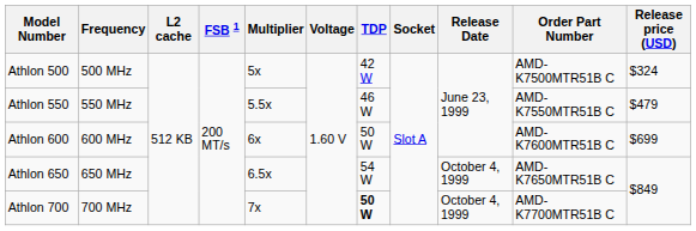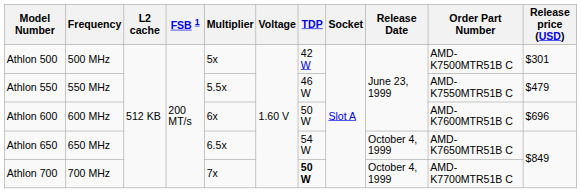 <table class="wikitable">
 <tr>
 <th>Model Number</th>
 <th>Frequency</th>
 <th>L2 cache</th>
 <th><a href='#'>FSB</a> <sup><a href='#'>1</a></sup></th>
 <th>Multiplier</th>
 <th>Voltage</th>
 <th><a href='#'>TDP</a></th>
 <th>Socket</th>
 <th>Release Date</th>
 <th>Order Part Number</th>
 <th>Release<br>price (<a href='#'>USD</a>)</th>
 </tr>
 <tr>
 <td>Athlon 500</td>
 <td>500 MHz</td>
 <td rowspan="5">512 KB</td>
 <td rowspan="5">200 MT/s</td>
 <td>5x</td>
 <td rowspan="5">1.60 V</td>
 <td>42 <a href='#'>W</a></td>
 <td rowspan="5"><a href='#'>Slot A</a></td>
 <td rowspan="3">June 23, 1999</td>
 <td>AMD-K7500MTR51B C</td>
-<td>$324</td>
+<td>$301</td>
 </tr>
 <tr>
 <td>Athlon 550</td>
 <td>550 MHz</td>
 <td>5.5x</td>
 <td>46 W</td>
 <td>AMD-K7550MTR51B C</td>
 <td>$479</td>
 </tr>
 <tr>
 <td>Athlon 600</td>
 <td>600 MHz</td>
 <td>6x</td>
 <td>50 W</td>
 <td>AMD-K7600MTR51B C</td>
-<td>$699</td>
+<td>$696</td>
 </tr>
 <tr>
 <td>Athlon 650</td>
 <td>650 MHz</td>
 <td>6.5x</td>
 <td>54 W</td>
 <td>October 4, 1999</td>
 <td>AMD-K7650MTR51B C</td>
 <td rowspan="2">$849</td>
 </tr>
 <tr>
 <td>Athlon 700</td>
 <td>700 MHz</td>
 <td>7x</td>
 <td><strong>50 W</strong></td>
 <td>October 4, 1999</td>
 <td>AMD-K7700MTR51B C</td>
 </tr>
 </table>
